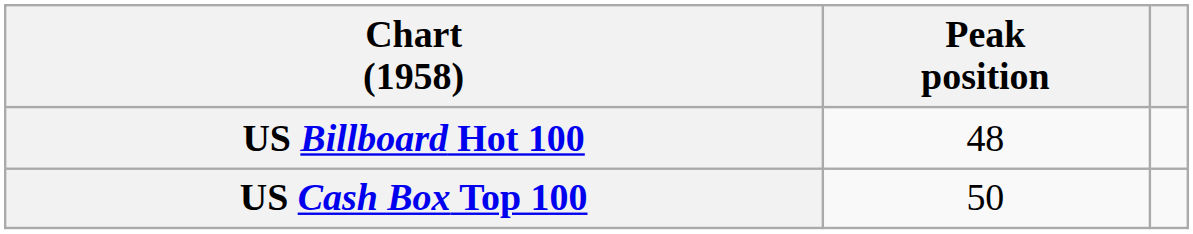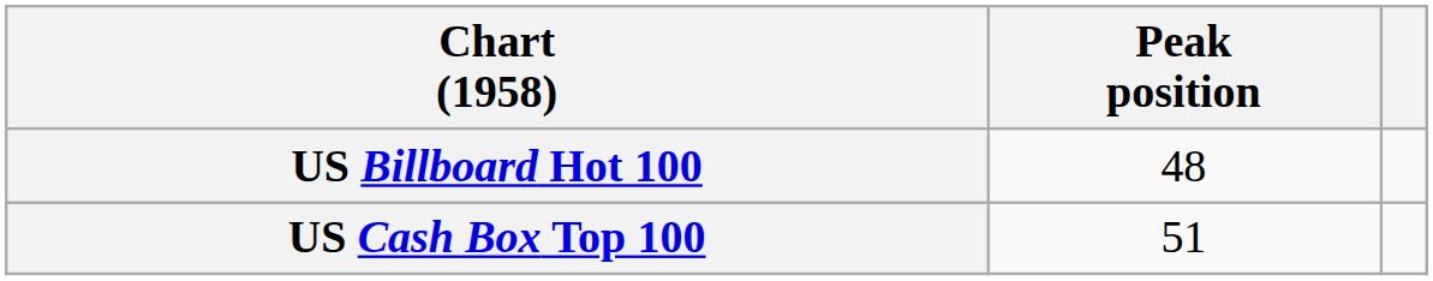 <table class="wikitable plainrowheaders" style="text-align:center; width: 500px;">
 <tr>
 <th scope="col">Chart<br>(1958)</th>
 <th scope="col">Peak<br>position</th>
 <th scope="col" class="unsortable"></th>
 </tr>
 <tr>
 <th scope="row">US <a href='#'><em>Billboard</em> Hot 100</a></th>
 <td>48</td>
 <td></td>
 </tr>
 <tr>
 <th scope="row">US <a href='#'><em>Cash Box</em> Top 100</a></th>
-<td>50</td>
+<td>51</td>
 <td></td>
 </tr>
 </table>
